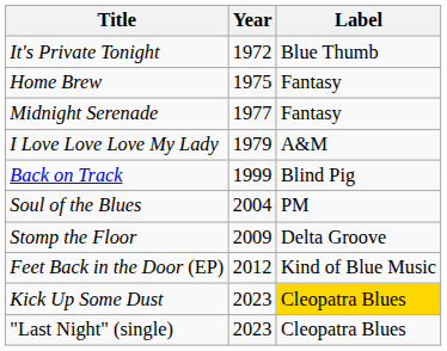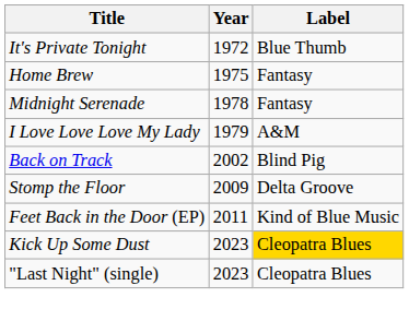 <table class="wikitable">
 <tr>
 <th>Title</th>
 <th>Year</th>
 <th>Label</th>
 </tr>
 <tr>
 <td><em>It's Private Tonight</em></td>
 <td>1972</td>
 <td>Blue Thumb</td>
 </tr>
 <tr>
 <td><em>Home Brew</em></td>
 <td>1975</td>
 <td>Fantasy</td>
 </tr>
 <tr>
 <td><em>Midnight Serenade</em></td>
-<td>1977</td>
+<td>1978</td>
 <td>Fantasy</td>
 </tr>
 <tr>
 <td><em>I Love Love Love My Lady</em></td>
 <td>1979</td>
 <td>A&M</td>
 </tr>
 <tr>
 <td><em><a href='#'>Back on Track</a></em></td>
-<td>1999</td>
+<td>2002</td>
 <td>Blind Pig</td>
-</tr>
-<tr>
-<td><em>Soul of the Blues</em></td>
-<td>2004</td>
-<td>PM</td>
 </tr>
 <tr>
 <td><em>Stomp the Floor</em></td>
 <td>2009</td>
 <td>Delta Groove</td>
 </tr>
 <tr>
 <td><em>Feet Back in the Door</em> (EP)</td>
-<td>2012</td>
+<td>2011</td>
 <td>Kind of Blue Music</td>
 </tr>
 <tr>
 <td><em>Kick Up Some Dust</em></td>
 <td>2023</td>
 <td style="background: gold;">Cleopatra Blues</td>
 </tr>
 <tr>
 <td>"Last Night" (single)</td>
 <td>2023</td>
 <td>Cleopatra Blues</td>
 </tr>
 </table>
